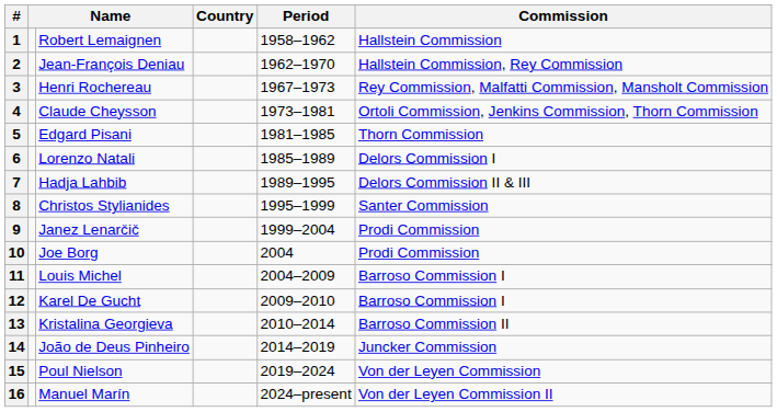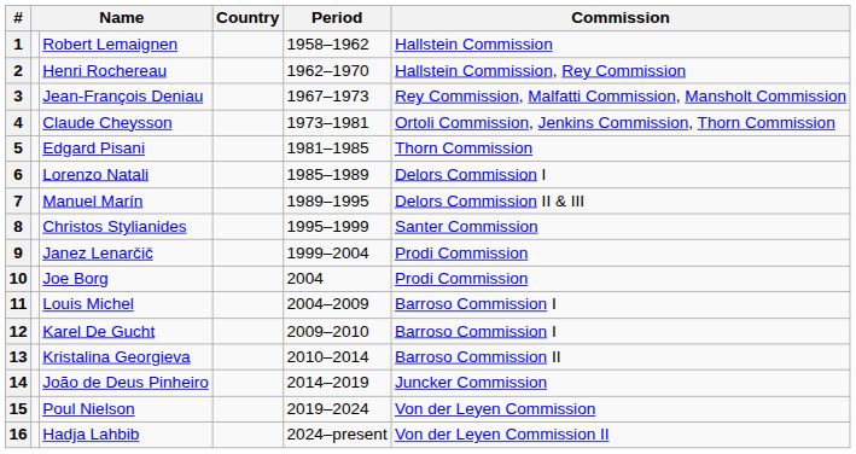 <table class="wikitable">
 <tr>
 <th>#</th>
 <th colspan=2>Name</th>
 <th>Country</th>
 <th>Period</th>
 <th>Commission</th>
 </tr>
 <tr>
 <th>1</th>
 <td></td>
 <td><a href='#'>Robert Lemaignen</a></td>
 <td></td>
 <td>1958–1962</td>
 <td><a href='#'>Hallstein Commission</a></td>
 </tr>
 <tr>
 <th>2</th>
 <td></td>
-<td><a href='#'>Jean-François Deniau</a></td>
+<td><a href='#'>Henri Rochereau</a></td>
 <td></td>
 <td>1962–1970</td>
 <td><a href='#'>Hallstein Commission</a>, <a href='#'>Rey Commission</a></td>
 </tr>
 <tr>
 <th>3</th>
 <td></td>
-<td><a href='#'>Henri Rochereau</a></td>
+<td><a href='#'>Jean-François Deniau</a></td>
 <td></td>
 <td>1967–1973</td>
 <td><a href='#'>Rey Commission</a>, <a href='#'>Malfatti Commission</a>, <a href='#'>Mansholt Commission</a></td>
 </tr>
 <tr>
 <th>4</th>
 <td></td>
 <td><a href='#'>Claude Cheysson</a></td>
 <td></td>
 <td>1973–1981</td>
 <td><a href='#'>Ortoli Commission</a>, <a href='#'>Jenkins Commission</a>, <a href='#'>Thorn Commission</a></td>
 </tr>
 <tr>
 <th>5</th>
 <td></td>
 <td><a href='#'>Edgard Pisani</a></td>
 <td></td>
 <td>1981–1985</td>
 <td><a href='#'>Thorn Commission</a></td>
 </tr>
 <tr>
 <th>6</th>
 <td></td>
 <td><a href='#'>Lorenzo Natali</a></td>
 <td></td>
 <td>1985–1989</td>
 <td><a href='#'>Delors Commission</a> I</td>
 </tr>
 <tr>
 <th>7</th>
 <td></td>
-<td><a href='#'>Hadja Lahbib</a></td>
+<td><a href='#'>Manuel Marín</a></td>
 <td></td>
 <td>1989–1995</td>
 <td><a href='#'>Delors Commission</a> II & III</td>
 </tr>
 <tr>
 <th>8</th>
 <td></td>
 <td><a href='#'>Christos Stylianides</a></td>
 <td></td>
 <td>1995–1999</td>
 <td><a href='#'>Santer Commission</a></td>
 </tr>
 <tr>
 <th>9</th>
 <td></td>
 <td><a href='#'>Janez Lenarčič</a></td>
 <td></td>
 <td>1999–2004</td>
 <td><a href='#'>Prodi Commission</a></td>
 </tr>
 <tr>
 <th>10</th>
 <td></td>
 <td><a href='#'>Joe Borg</a></td>
 <td></td>
 <td>2004</td>
 <td><a href='#'>Prodi Commission</a></td>
 </tr>
 <tr>
 <th>11</th>
 <td></td>
 <td><a href='#'>Louis Michel</a></td>
 <td></td>
 <td>2004–2009</td>
 <td><a href='#'>Barroso Commission</a> I</td>
 </tr>
 <tr>
 <th>12</th>
 <td></td>
 <td><a href='#'>Karel De Gucht</a></td>
 <td></td>
 <td>2009–2010</td>
 <td><a href='#'>Barroso Commission</a> I</td>
 </tr>
 <tr>
 <th>13</th>
 <td></td>
 <td><a href='#'>Kristalina Georgieva</a></td>
 <td></td>
 <td>2010–2014</td>
 <td><a href='#'>Barroso Commission</a> II</td>
 </tr>
 <tr>
 <th>14</th>
 <td></td>
 <td><a href='#'>João de Deus Pinheiro</a></td>
 <td></td>
 <td>2014–2019</td>
 <td><a href='#'>Juncker Commission</a></td>
 </tr>
 <tr>
 <th>15</th>
 <td></td>
 <td><a href='#'>Poul Nielson</a></td>
 <td></td>
 <td>2019–2024</td>
 <td><a href='#'>Von der Leyen Commission</a></td>
 </tr>
 <tr>
 <th>16</th>
 <td></td>
-<td><a href='#'>Manuel Marín</a></td>
+<td><a href='#'>Hadja Lahbib</a></td>
 <td></td>
 <td>2024–present</td>
 <td><a href='#'>Von der Leyen Commission II</a></td>
 </tr>
 </table>
